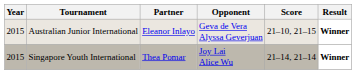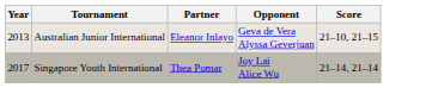 <table class="sortable wikitable" style="font-size: 90%;">
 <tr>
 <th>Year</th>
 <th>Tournament</th>
 <th>Partner</th>
 <th>Opponent</th>
 <th>Score</th>
-<th>Result</th>
 </tr>
 <tr style="background:#EBE7E0">
-<td align="center">2015</td>
+<td align="center">2013</td>
 <td align="left">Australian Junior International</td>
 <td align="left"> <a href='#'>Eleanor Inlayo</a></td>
 <td align="left"> <a href='#'>Geva de Vera</a><br> <a href='#'>Alyssa Geverjuan</a></td>
 <td align="left">21–10, 21–15</td>
-<td style="text-align:left; background:white"> <strong>Winner</strong></td>
 </tr>
 <tr style="background:#BDB8AD">
-<td align="center">2015</td>
+<td align="center">2017</td>
 <td align="left">Singapore Youth International</td>
 <td align="left"> <a href='#'>Thea Pomar</a></td>
 <td align="left"> <a href='#'>Joy Lai</a><br> <a href='#'>Alice Wu</a></td>
 <td align="left">21–14, 21–14</td>
-<td style="text-align:left; background:white"> <strong>Winner</strong></td>
 </tr>
 </table>
